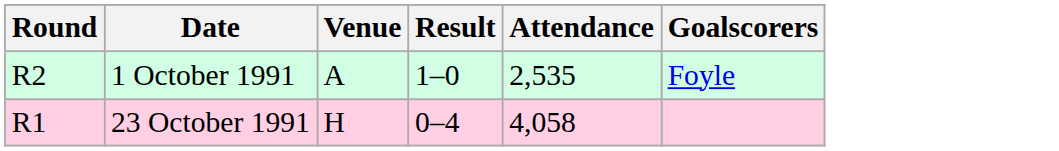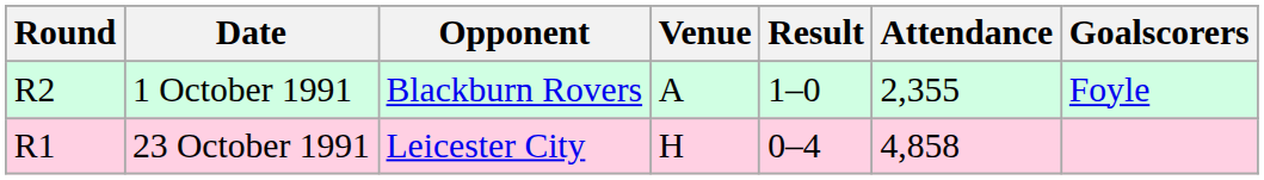 <table class="wikitable">
 <tr>
 <th>Round</th>
 <th>Date</th>
+<th>Opponent</th>
 <th>Venue</th>
 <th>Result</th>
 <th>Attendance</th>
 <th>Goalscorers</th>
 </tr>
 <tr style="background-color: #d0ffe3;">
 <td>R2</td>
 <td>1 October 1991</td>
+<td><a href='#'>Blackburn Rovers</a></td>
 <td>A</td>
 <td>1–0</td>
-<td>2,535</td>
+<td>2,355</td>
 <td><a href='#'>Foyle</a></td>
 </tr>
 <tr style="background-color: #ffd0e3;">
 <td>R1</td>
 <td>23 October 1991</td>
+<td><a href='#'>Leicester City</a></td>
 <td>H</td>
 <td>0–4</td>
-<td>4,058</td>
+<td>4,858</td>
 <td></td>
 </tr>
 </table>
